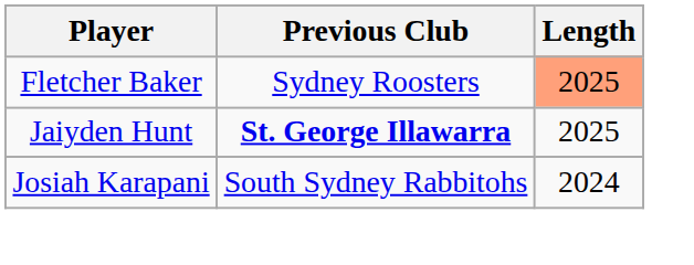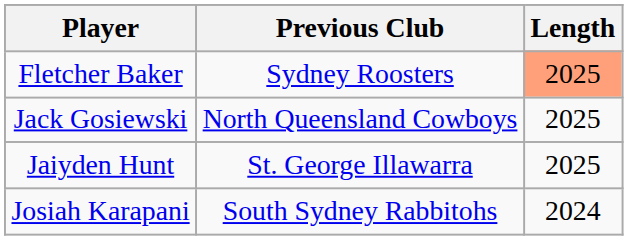 <table class="wikitable sortable" style="text-align: center; font-size:90%">
 <tr style="background:#efefef;">
 <th>Player</th>
 <th>Previous Club</th>
 <th>Length</th>
 </tr>
 <tr>
 <td><a href='#'>Fletcher Baker</a></td>
 <td><a href='#'>Sydney Roosters</a></td>
 <td style="background: lightsalmon;">2025</td>
 </tr>
 <tr>
+<td><a href='#'>Jack Gosiewski</a></td>
+<td><a href='#'>North Queensland Cowboys</a></td>
+<td>2025</td>
+</tr>
+<tr>
 <td><a href='#'>Jaiyden Hunt</a></td>
-<td><strong><a href='#'>St. George Illawarra</a></strong></td>
+<td><a href='#'>St. George Illawarra</a></td>
 <td>2025</td>
 </tr>
 <tr>
 <td><a href='#'>Josiah Karapani</a></td>
 <td><a href='#'>South Sydney Rabbitohs</a></td>
 <td>2024</td>
 </tr>
 </table>
